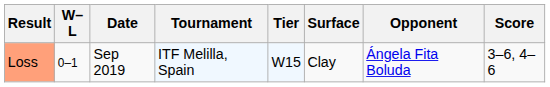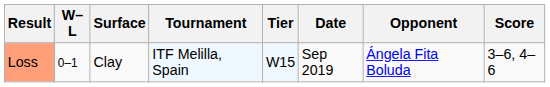 <table class="sortable wikitable">
 <tr>
 <th>Result</th>
 <th class="unsortable">W–L</th>
-<th>Date</th>
+<th>Surface</th>
 <th>Tournament</th>
 <th>Tier</th>
-<th>Surface</th>
+<th>Date</th>
 <th>Opponent</th>
 <th class="unsortable">Score</th>
 </tr>
 <tr>
 <td style="background:#ffa07a;">Loss</td>
 <td><small>0–1</small></td>
-<td>Sep 2019</td>
+<td>Clay</td>
 <td style="background:#f0f8ff;">ITF Melilla, Spain</td>
 <td style="background:#f0f8ff;">W15</td>
-<td>Clay</td>
+<td>Sep 2019</td>
 <td> <a href='#'>Ángela Fita Boluda</a></td>
 <td>3–6, 4–6</td>
 </tr>
 </table>
